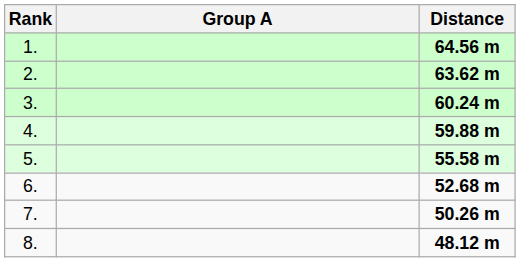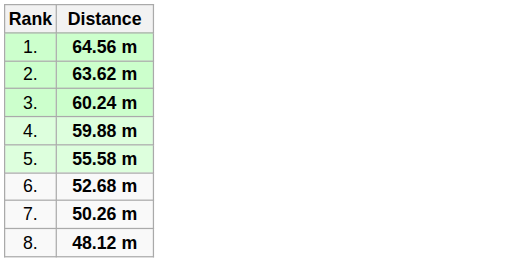 <table class="wikitable" style="border-collapse: collapse; font-size: 90%;">
 <tr>
 <th>Rank</th>
-<th style="width: 20em">Group A</th>
 <th style="width: 5em">Distance</th>
 </tr>
 <tr style="background:#ccffcc;">
 <td align="center">1.</td>
-<td></td>
 <td align="center"><strong>64.56 m</strong></td>
 </tr>
 <tr style="background:#ccffcc;">
 <td align="center">2.</td>
-<td></td>
 <td align="center"><strong>63.62 m</strong></td>
 </tr>
 <tr style="background:#ccffcc;">
 <td align="center">3.</td>
-<td></td>
 <td align="center"><strong>60.24 m</strong></td>
 </tr>
 <tr style="background:#ddffdd;">
 <td align="center">4.</td>
-<td></td>
 <td align="center"><strong>59.88 m</strong></td>
 </tr>
 <tr style="background:#ddffdd;">
 <td align="center">5.</td>
-<td></td>
 <td align="center"><strong>55.58 m</strong></td>
 </tr>
 <tr>
 <td align="center">6.</td>
-<td></td>
 <td align="center"><strong>52.68 m</strong></td>
 </tr>
 <tr>
 <td align="center">7.</td>
-<td></td>
 <td align="center"><strong>50.26 m</strong></td>
 </tr>
 <tr>
 <td align="center">8.</td>
-<td></td>
 <td align="center"><strong>48.12 m</strong></td>
 </tr>
 </table>
